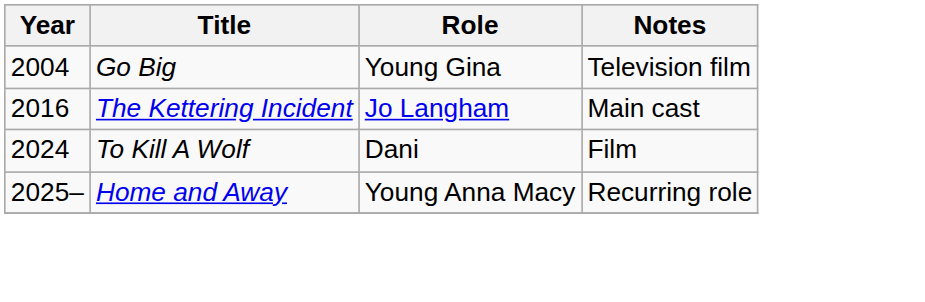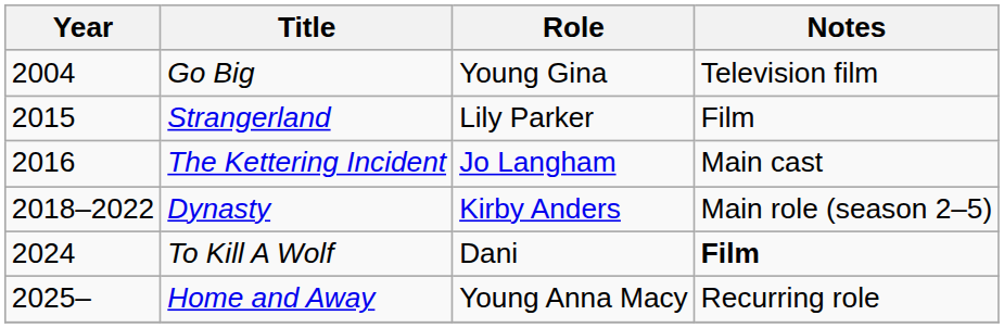 <table class="wikitable sortable">
 <tr>
 <th>Year</th>
 <th>Title</th>
 <th>Role</th>
 <th class="unsortable">Notes</th>
 </tr>
 <tr>
 <td>2004</td>
 <td><em>Go Big</em></td>
 <td>Young Gina</td>
 <td>Television film</td>
 </tr>
 <tr>
+<td>2015</td>
+<td><em><a href='#'>Strangerland</a></em></td>
+<td>Lily Parker</td>
+<td>Film</td>
+</tr>
+<tr>
 <td>2016</td>
 <td><em><a href='#'>The Kettering Incident</a></em></td>
 <td><a href='#'>Jo Langham</a></td>
 <td>Main cast</td>
 </tr>
 <tr>
+<td>2018–2022</td>
+<td><em><a href='#'>Dynasty</a></em></td>
+<td><a href='#'>Kirby Anders</a></td>
+<td>Main role (season 2–5)</td>
+</tr>
+<tr>
 <td>2024</td>
 <td><em>To Kill A Wolf</em></td>
 <td>Dani</td>
-<td>Film</td>
+<td><strong>Film</strong></td>
 </tr>
 <tr>
 <td>2025–</td>
 <td><em><a href='#'>Home and Away</a></em></td>
 <td>Young Anna Macy</td>
 <td>Recurring role</td>
 </tr>
 <tr>
 </tr>
 </table>
